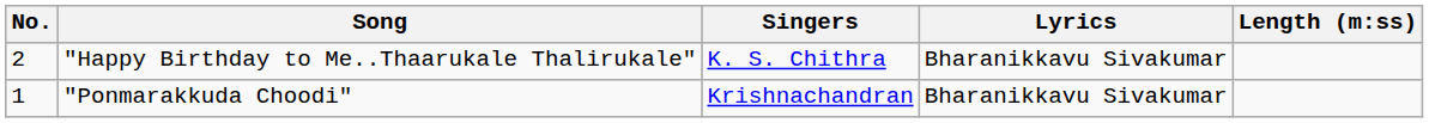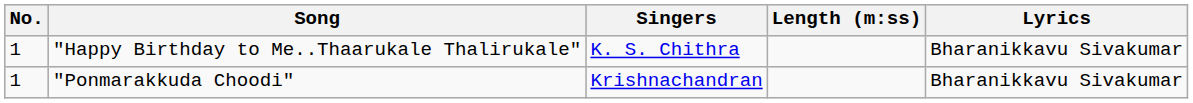 <table class="wikitable" style="font-size:95%;">
 <tr>
 <th>No.</th>
 <th>Song</th>
 <th>Singers</th>
+<th>Length (m:ss)</th>
 <th>Lyrics</th>
-<th>Length (m:ss)</th>
 </tr>
 <tr>
-<td>2</td>
+<td>1</td>
 <td>"Happy Birthday to Me..Thaarukale Thalirukale"</td>
 <td><a href='#'>K. S. Chithra</a></td>
+<td></td>
 <td>Bharanikkavu Sivakumar</td>
-<td></td>
 </tr>
 <tr>
 <td>1</td>
 <td>"Ponmarakkuda Choodi"</td>
 <td><a href='#'>Krishnachandran</a></td>
+<td></td>
 <td>Bharanikkavu Sivakumar</td>
-<td></td>
 </tr>
 </table>
